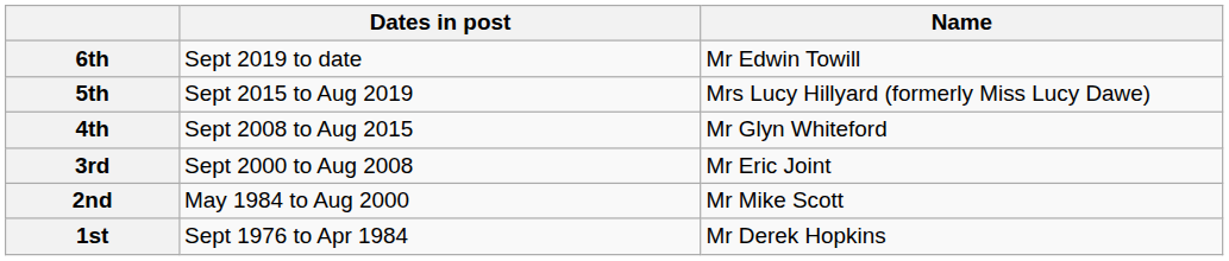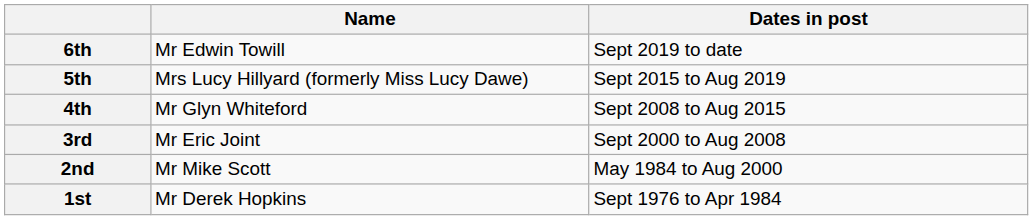 <table class= wikitable>
 <tr>
 <th width="10%"></th>
+<th width="30%">Name</th>
 <th width="30%">Dates in post</th>
-<th width="30%">Name</th>
 </tr>
 <tr>
 <th>6th</th>
+<td>Mr Edwin Towill</td>
 <td>Sept 2019 to date</td>
-<td>Mr Edwin Towill</td>
 </tr>
 <tr>
 <th>5th</th>
+<td>Mrs Lucy Hillyard (formerly Miss Lucy Dawe)</td>
 <td>Sept 2015 to Aug 2019</td>
-<td>Mrs Lucy Hillyard (formerly Miss Lucy Dawe)</td>
 </tr>
 <tr>
 <th>4th</th>
+<td>Mr Glyn Whiteford</td>
 <td>Sept 2008 to Aug 2015</td>
-<td>Mr Glyn Whiteford</td>
 </tr>
 <tr>
 <th>3rd</th>
+<td>Mr Eric Joint</td>
 <td>Sept 2000 to Aug 2008</td>
-<td>Mr Eric Joint</td>
 </tr>
 <tr>
 <th>2nd</th>
+<td>Mr Mike Scott</td>
 <td>May 1984 to Aug 2000</td>
-<td>Mr Mike Scott</td>
 </tr>
 <tr>
 <th>1st</th>
+<td>Mr Derek Hopkins</td>
 <td>Sept 1976 to Apr 1984</td>
-<td>Mr Derek Hopkins</td>
 </tr>
 </table>
